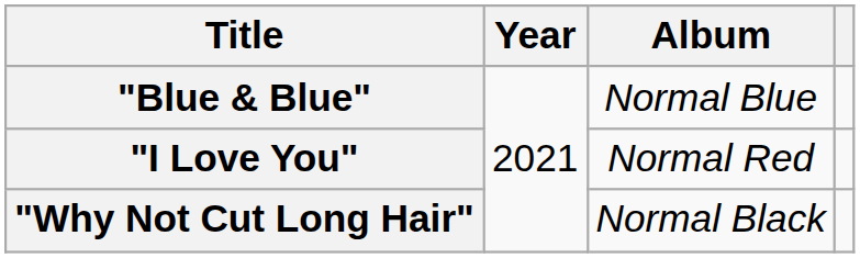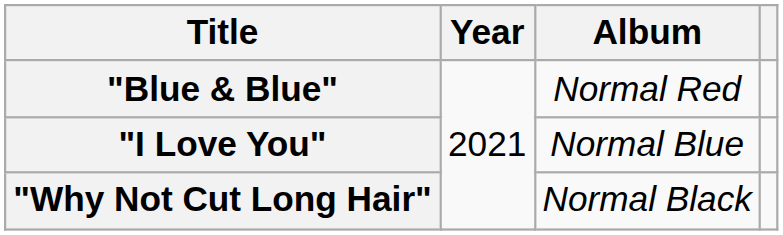 <table class="wikitable plainrowheaders sortable" style="text-align:center">
 <tr>
 <th scope="col">Title</th>
 <th scope="col">Year</th>
 <th scope="col">Album</th>
 <th scope="col" class="unsortable"></th>
 </tr>
 <tr>
 <th scope="row">"Blue & Blue"<br></th>
 <td rowspan="3">2021</td>
-<td><em>Normal Blue</em></td>
+<td><em>Normal Red</em></td>
 <td></td>
 </tr>
 <tr>
 <th scope="row">"I Love You"<br></th>
-<td><em>Normal Red</em></td>
+<td><em>Normal Blue</em></td>
 <td></td>
 </tr>
 <tr>
 <th scope="row">"Why Not Cut Long Hair"<br></th>
 <td><em>Normal Black</em></td>
 <td></td>
 </tr>
 </table>
